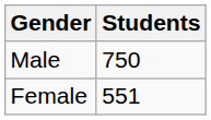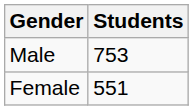 <table class="wikitable">
 <tr>
 <th>Gender</th>
 <th>Students</th>
 </tr>
 <tr>
 <td>Male</td>
-<td>750</td>
+<td>753</td>
 </tr>
 <tr>
 <td>Female</td>
 <td>551</td>
 </tr>
 </table>
